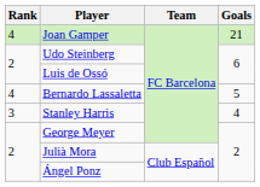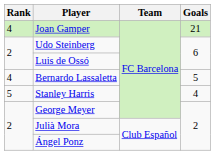 <table class="wikitable">
 <tr>
 <th>Rank</th>
 <th>Player</th>
 <th>Team</th>
 <th>Goals</th>
 </tr>
 <tr bgcolor="D0F0C0">
 <td>4</td>
 <td> <a href='#'>Joan Gamper</a></td>
 <td rowspan=6><a href='#'>FC Barcelona</a></td>
 <td align="center">21</td>
 </tr>
 <tr>
 <td rowspan=2>2</td>
 <td> <a href='#'>Udo Steinberg</a></td>
 <td rowspan=2 align="center">6</td>
 </tr>
 <tr>
 <td> <a href='#'>Luis de Ossó</a></td>
 </tr>
 <tr>
 <td>4</td>
 <td> <a href='#'>Bernardo Lassaletta</a></td>
 <td align="center">5</td>
 </tr>
 <tr>
-<td>3</td>
+<td>5</td>
 <td> <a href='#'>Stanley Harris</a></td>
 <td align="center">4</td>
 </tr>
 <tr>
 <td rowspan=3>2</td>
 <td> <a href='#'>George Meyer</a></td>
 <td rowspan=3 align="center">2</td>
 </tr>
 <tr>
 <td> <a href='#'>Julià Mora</a></td>
 <td rowspan=2><a href='#'>Club Español</a></td>
 </tr>
 <tr>
 <td> <a href='#'>Ángel Ponz</a></td>
 </tr>
 </table>
